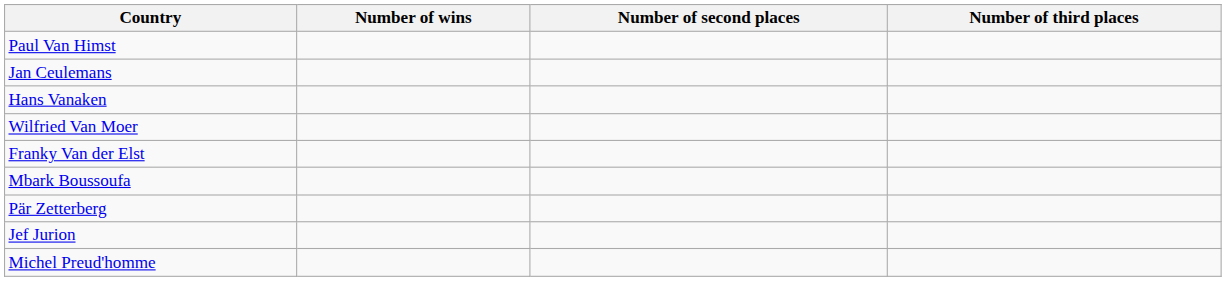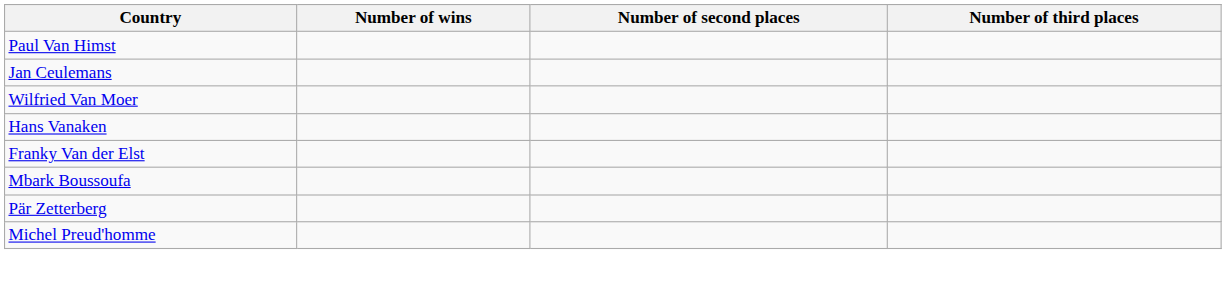 <table class="wikitable sortable"  style="width:90%">
 <tr>
 <th>Country</th>
 <th>Number of wins</th>
 <th>Number of second places</th>
 <th>Number of third places</th>
 </tr>
 <tr>
 <td> <a href='#'>Paul Van Himst</a></td>
 <td></td>
 <td></td>
 <td></td>
 </tr>
 <tr>
 <td> <a href='#'>Jan Ceulemans</a></td>
 <td></td>
 <td></td>
 <td></td>
 </tr>
 <tr>
-<td> <a href='#'>Hans Vanaken</a></td>
+<td> <a href='#'>Wilfried Van Moer</a></td>
 <td></td>
 <td></td>
 <td></td>
 </tr>
 <tr>
-<td> <a href='#'>Wilfried Van Moer</a></td>
+<td> <a href='#'>Hans Vanaken</a></td>
 <td></td>
 <td></td>
 <td></td>
 </tr>
 <tr>
 <td> <a href='#'>Franky Van der Elst</a></td>
 <td></td>
 <td></td>
 <td></td>
 </tr>
 <tr>
 <td> <a href='#'>Mbark Boussoufa</a></td>
 <td></td>
 <td></td>
 <td></td>
 </tr>
 <tr>
 <td> <a href='#'>Pär Zetterberg</a></td>
 <td></td>
 <td></td>
 <td></td>
 </tr>
 <tr>
-<td> <a href='#'>Jef Jurion</a></td>
-<td></td>
-<td></td>
-<td></td>
-</tr>
-<tr>
 <td> <a href='#'>Michel Preud'homme</a></td>
 <td></td>
 <td></td>
 <td></td>
 </tr>
 </table>
